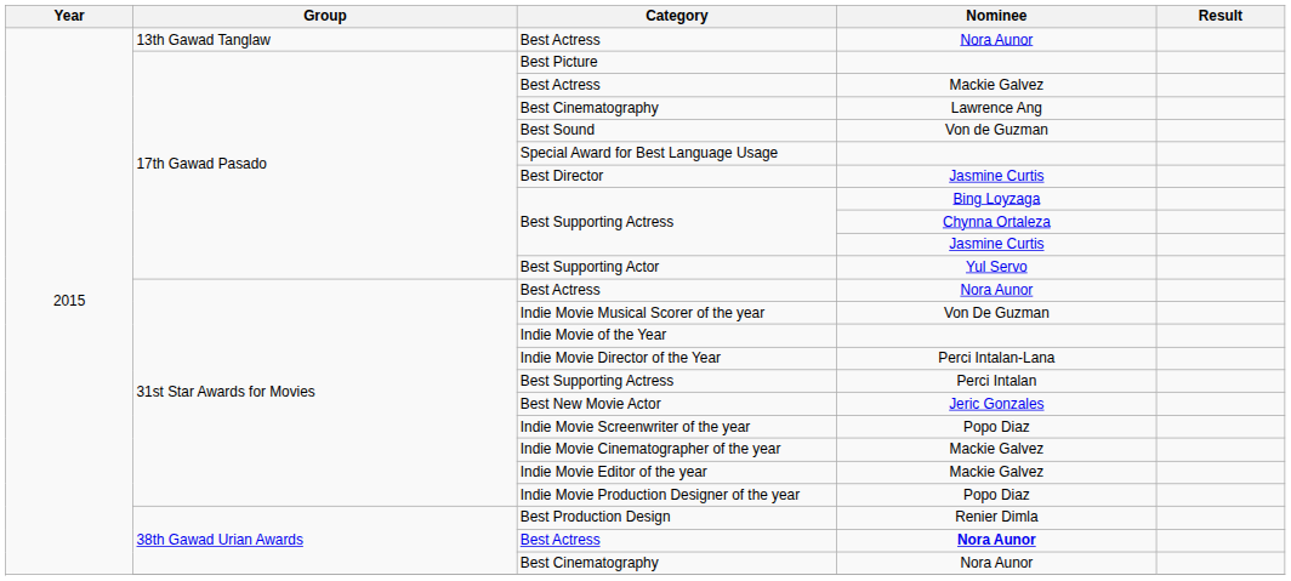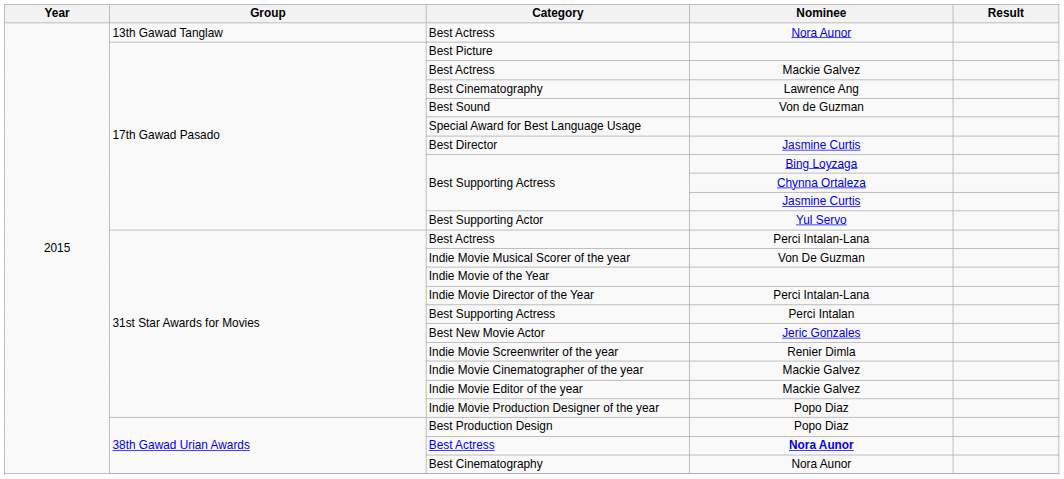 <table width="90%" class="wikitable sortable">
 <tr>
 <th width="10%">Year</th>
 <th width="30%">Group</th>
 <th width="25%">Category</th>
 <th width="25%">Nominee</th>
 <th width="10%">Result</th>
 </tr>
 <tr>
 <td rowspan="50" align="center">2015</td>
 <td align="left">13th Gawad Tanglaw</td>
 <td align="left">Best Actress</td>
 <td align="center"><a href='#'>Nora Aunor</a></td>
 <td></td>
 </tr>
 <tr>
 <td rowspan="10" align="left">17th Gawad Pasado</td>
 <td align="left">Best Picture</td>
 <td align="center"></td>
 <td></td>
 </tr>
 <tr>
 <td align="left">Best Actress</td>
 <td align="center">Mackie Galvez</td>
 <td></td>
 </tr>
 <tr>
 <td align="left">Best Cinematography</td>
 <td align="center">Lawrence Ang</td>
 <td></td>
 </tr>
 <tr>
 <td align="left">Best Sound</td>
 <td align="center">Von de Guzman</td>
 <td></td>
 </tr>
 <tr>
 <td align="left">Special Award for Best Language Usage</td>
 <td align="center"></td>
 <td></td>
 </tr>
 <tr>
 <td align="left">Best Director</td>
 <td align="center"><a href='#'>Jasmine Curtis</a></td>
 <td></td>
 </tr>
 <tr>
 <td rowspan=3 align="left">Best Supporting Actress</td>
 <td align="center"><a href='#'>Bing Loyzaga</a></td>
 <td></td>
 </tr>
 <tr>
 <td align="center"><a href='#'>Chynna Ortaleza</a></td>
 <td></td>
 </tr>
 <tr>
 <td align="center"><a href='#'>Jasmine Curtis</a></td>
 <td></td>
 </tr>
 <tr>
 <td align="left">Best Supporting Actor</td>
 <td align="center"><a href='#'>Yul Servo</a></td>
 <td></td>
 </tr>
 <tr>
 <td rowspan=10 align="left">31st Star Awards for Movies</td>
 <td align="left">Best Actress</td>
-<td align="center"><a href='#'>Nora Aunor</a></td>
+<td align="center">Perci Intalan-Lana</td>
 <td></td>
 </tr>
 <tr>
 <td align="left">Indie Movie Musical Scorer of the year</td>
 <td align="center">Von De Guzman</td>
 <td></td>
 </tr>
 <tr>
 <td align="left">Indie Movie of the Year</td>
 <td align="center"></td>
 <td></td>
 </tr>
 <tr>
 <td align="left">Indie Movie Director of the Year</td>
 <td align="center">Perci Intalan-Lana</td>
 <td></td>
 </tr>
 <tr>
 <td align="left">Best Supporting Actress</td>
 <td align="center">Perci Intalan</td>
 <td></td>
 </tr>
 <tr>
 <td align="left">Best New Movie Actor</td>
 <td align="center"><a href='#'>Jeric Gonzales</a></td>
 <td></td>
 </tr>
 <tr>
 <td align="left">Indie Movie Screenwriter of the year</td>
-<td align="center">Popo Diaz</td>
+<td align="center">Renier Dimla</td>
 <td></td>
 </tr>
 <tr>
 <td align="left">Indie Movie Cinematographer of the year</td>
 <td align="center">Mackie Galvez</td>
 <td></td>
 </tr>
 <tr>
 <td align="left">Indie Movie Editor of the year</td>
 <td align="center">Mackie Galvez</td>
 <td></td>
 </tr>
 <tr>
 <td align="left">Indie Movie Production Designer of the year</td>
 <td align="center">Popo Diaz</td>
 <td></td>
 </tr>
 <tr>
 <td rowspan=3 align="left"><a href='#'>38th Gawad Urian Awards</a></td>
 <td align="left">Best Production Design</td>
-<td align="center">Renier Dimla</td>
+<td align="center">Popo Diaz</td>
 <td></td>
 </tr>
 <tr>
 <td align="left"><a href='#'>Best Actress</a></td>
 <td align="center"><strong><a href='#'>Nora Aunor</a></strong></td>
 <td></td>
 </tr>
 <tr>
 <td align="left">Best Cinematography</td>
 <td align="center">Nora Aunor</td>
 <td></td>
 </tr>
 <tr>
 </tr>
 </table>
